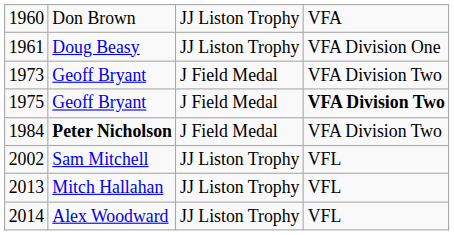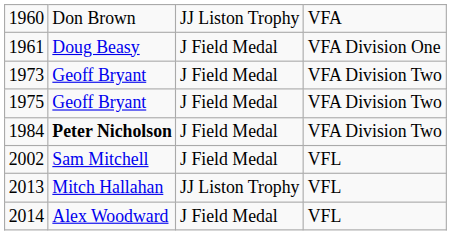 <table class="wikitable">
 <tr>
 <td>1960</td>
 <td>Don Brown</td>
 <td>JJ Liston Trophy</td>
 <td>VFA</td>
 </tr>
 <tr>
 <td>1961</td>
 <td><a href='#'>Doug Beasy</a></td>
-<td>JJ Liston Trophy</td>
+<td>J Field Medal</td>
 <td>VFA Division One</td>
 </tr>
 <tr>
 <td>1973</td>
 <td><a href='#'>Geoff Bryant</a></td>
 <td>J Field Medal</td>
 <td>VFA Division Two</td>
 </tr>
 <tr>
 <td>1975</td>
 <td><a href='#'>Geoff Bryant</a></td>
 <td>J Field Medal</td>
-<td><strong>VFA Division Two</strong></td>
+<td>VFA Division Two</td>
 </tr>
 <tr>
 <td>1984</td>
 <td><strong>Peter Nicholson</strong></td>
 <td>J Field Medal</td>
 <td>VFA Division Two</td>
 </tr>
 <tr>
 <td>2002</td>
 <td><a href='#'>Sam Mitchell</a></td>
-<td>JJ Liston Trophy</td>
+<td>J Field Medal</td>
 <td>VFL</td>
 </tr>
 <tr>
 <td>2013</td>
 <td><a href='#'>Mitch Hallahan</a></td>
 <td>JJ Liston Trophy</td>
 <td>VFL</td>
 </tr>
 <tr>
 <td>2014</td>
 <td><a href='#'>Alex Woodward</a></td>
-<td>JJ Liston Trophy</td>
+<td>J Field Medal</td>
 <td>VFL</td>
 </tr>
 </table>
